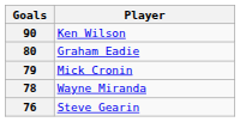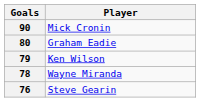 <table class="wikitable" style="text-align:left;">
 <tr>
 <th width=50>Goals</th>
 <th width=200>Player</th>
 </tr>
 <tr>
 <th>90</th>
-<td> <a href='#'>Ken Wilson</a></td>
+<td> <a href='#'>Mick Cronin</a></td>
 </tr>
 <tr>
 <th>80</th>
 <td> <a href='#'>Graham Eadie</a></td>
 </tr>
 <tr>
 <th>79</th>
-<td> <a href='#'>Mick Cronin</a></td>
+<td> <a href='#'>Ken Wilson</a></td>
 </tr>
 <tr>
 <th>78</th>
 <td> <a href='#'>Wayne Miranda</a></td>
 </tr>
 <tr>
 <th>76</th>
 <td> <a href='#'>Steve Gearin</a></td>
 </tr>
 </table>
